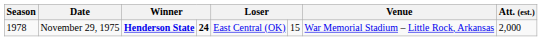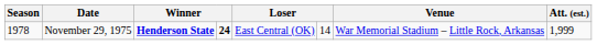 <table class="wikitable">
 <tr>
 <th>Season</th>
 <th>Date</th>
 <th colspan="2">Winner</th>
 <th colspan="2">Loser</th>
 <th>Venue</th>
 <th>Att. <small>(est.)</small></th>
 </tr>
 <tr>
 <td>1978</td>
 <td>November 29, 1975</td>
 <td><strong><a href='#'>Henderson State</a></strong></td>
 <td><strong>24</strong></td>
 <td><a href='#'>East Central (OK)</a></td>
-<td>15</td>
+<td>14</td>
 <td style="text-align: center;"><a href='#'>War Memorial Stadium</a> – <a href='#'>Little Rock, Arkansas</a></td>
-<td>2,000</td>
+<td>1,999</td>
 </tr>
 </table>
